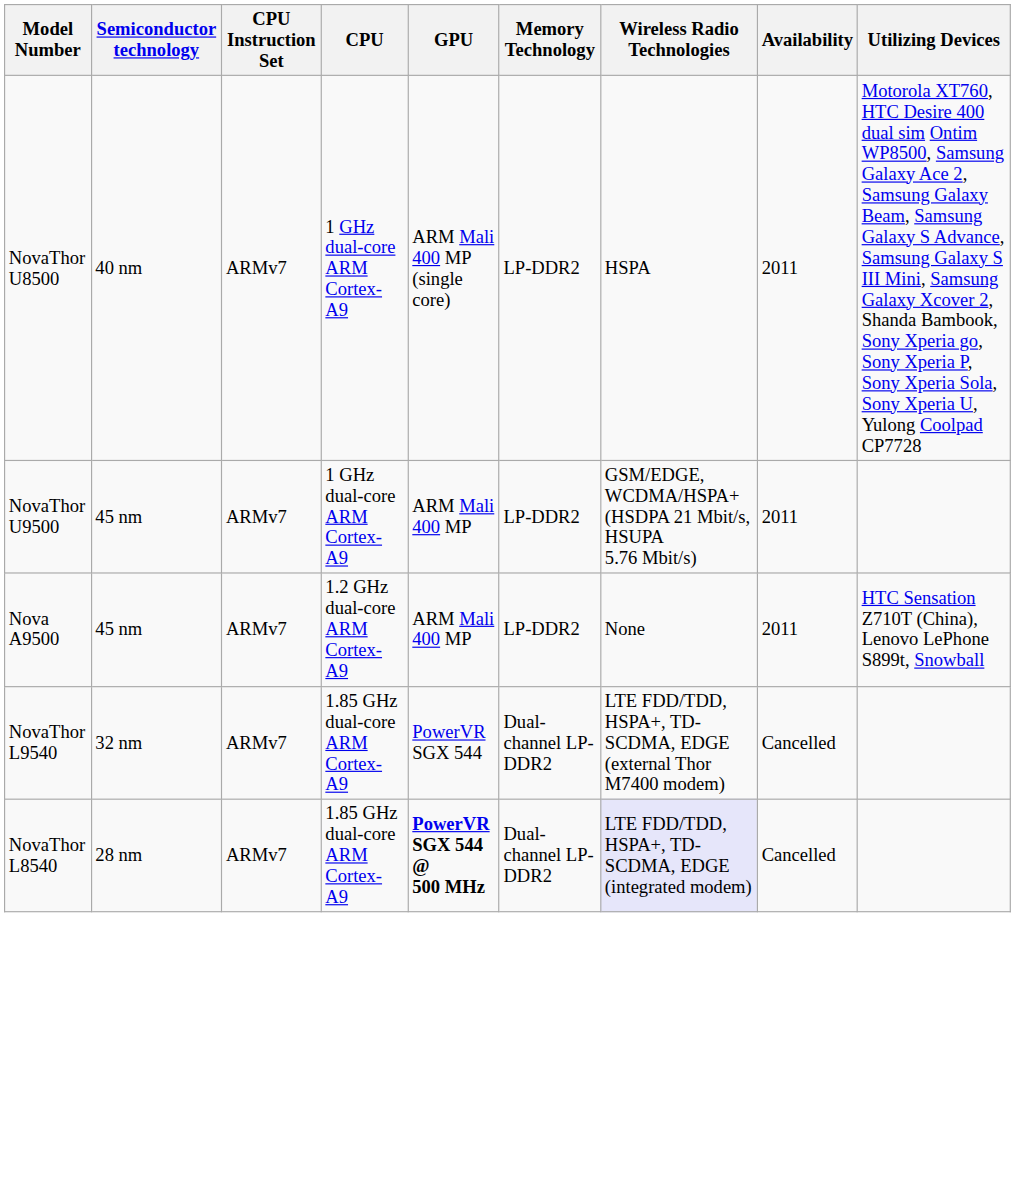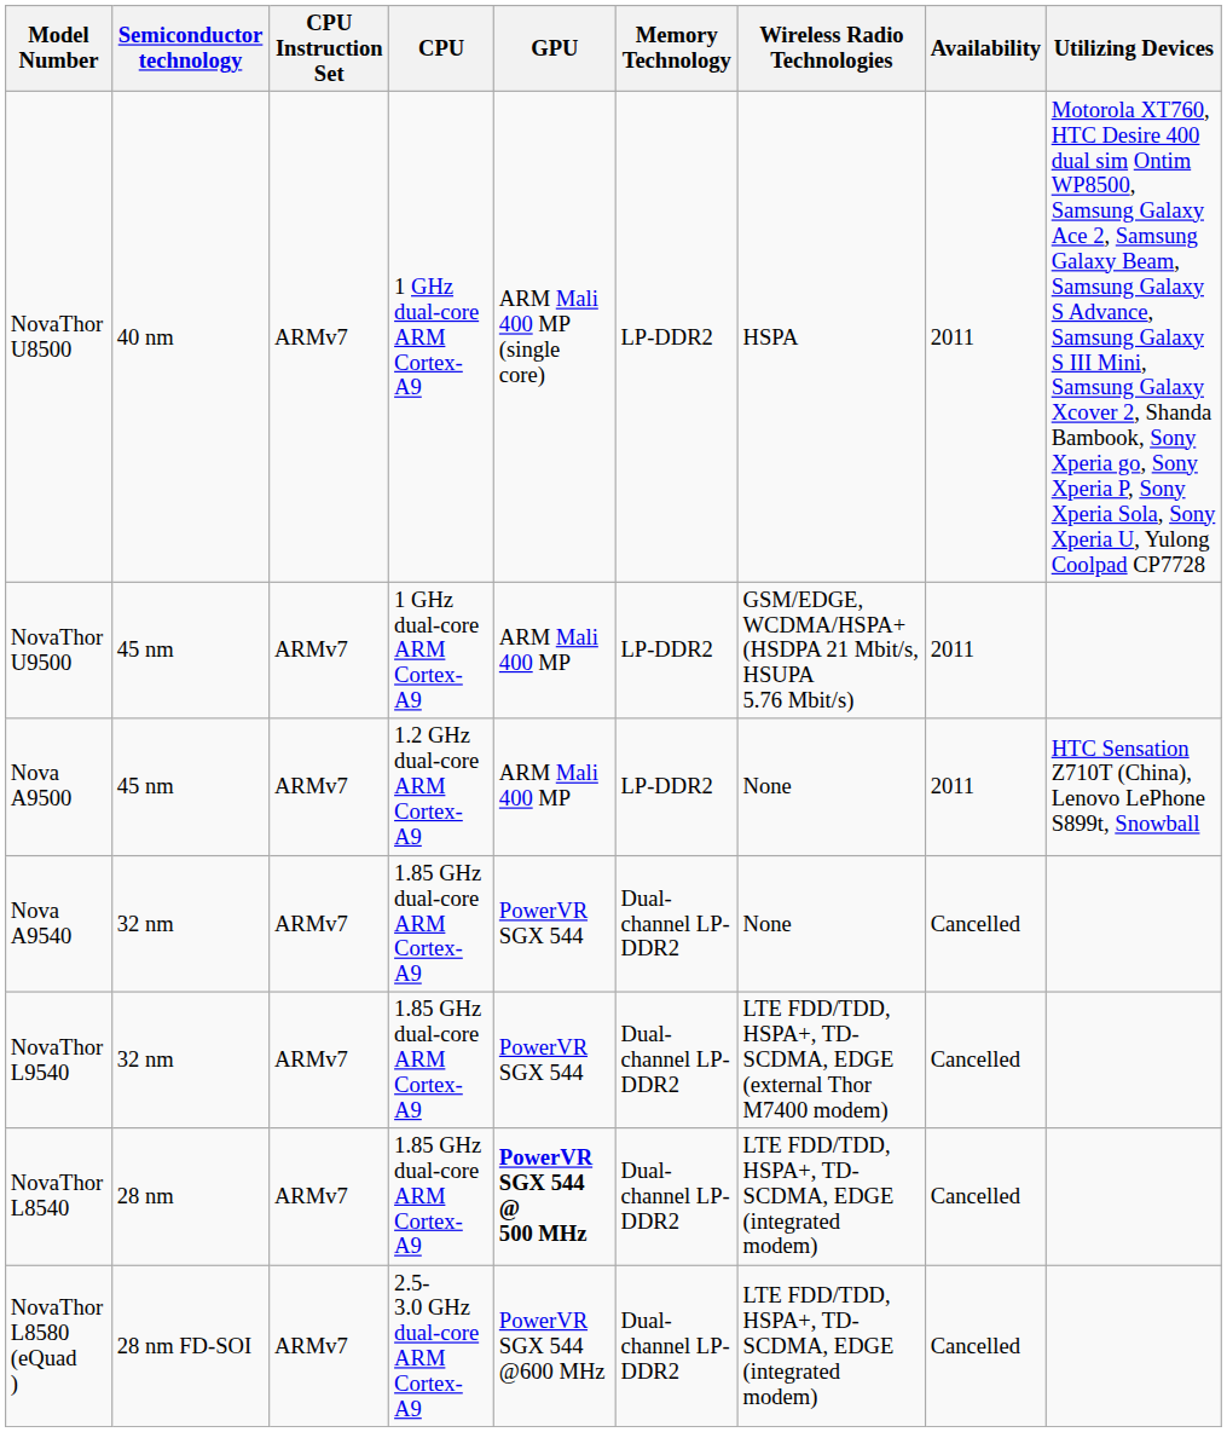 <table class="wikitable">
 <tr>
 <th>Model Number</th>
 <th><a href='#'>Semiconductor technology</a></th>
 <th>CPU Instruction Set</th>
 <th>CPU</th>
 <th>GPU</th>
 <th>Memory Technology</th>
 <th>Wireless Radio Technologies</th>
 <th>Availability</th>
 <th>Utilizing Devices</th>
 </tr>
 <tr>
 <td>NovaThor U8500</td>
 <td>40 nm</td>
 <td>ARMv7</td>
 <td>1 <a href='#'>GHz</a> <a href='#'>dual-core</a> <a href='#'>ARM Cortex-A9</a></td>
 <td>ARM <a href='#'>Mali 400</a> MP (single core)</td>
 <td>LP-DDR2</td>
 <td>HSPA</td>
 <td>2011</td>
 <td><a href='#'>Motorola XT760</a>, <a href='#'>HTC Desire 400 dual sim</a> <a href='#'>Ontim WP8500</a>, <a href='#'>Samsung Galaxy Ace 2</a>, <a href='#'>Samsung Galaxy Beam</a>, <a href='#'>Samsung Galaxy S Advance</a>, <a href='#'>Samsung Galaxy S III Mini</a>, <a href='#'>Samsung Galaxy Xcover 2</a>, Shanda Bambook, <a href='#'>Sony Xperia go</a>, <a href='#'>Sony Xperia P</a>, <a href='#'>Sony Xperia Sola</a>, <a href='#'>Sony Xperia U</a>, Yulong <a href='#'>Coolpad</a> CP7728</td>
 </tr>
 <tr>
 <td>NovaThor U9500</td>
 <td>45 nm</td>
 <td>ARMv7</td>
 <td>1 GHz dual-core <a href='#'>ARM Cortex-A9</a></td>
 <td>ARM <a href='#'>Mali 400</a> MP</td>
 <td>LP-DDR2</td>
 <td>GSM/EDGE, WCDMA/HSPA+ (HSDPA 21 Mbit/s, HSUPA 5.76 Mbit/s)</td>
 <td>2011</td>
 <td></td>
 </tr>
 <tr>
 <td>Nova A9500</td>
 <td>45 nm</td>
 <td>ARMv7</td>
 <td>1.2 GHz dual-core <a href='#'>ARM Cortex-A9</a></td>
 <td>ARM <a href='#'>Mali 400</a> MP</td>
 <td>LP-DDR2</td>
 <td>None</td>
 <td>2011</td>
 <td><a href='#'>HTC Sensation</a> Z710T (China), Lenovo LePhone S899t, <a href='#'>Snowball</a></td>
 </tr>
 <tr>
+<td>Nova A9540</td>
+<td>32 nm</td>
+<td>ARMv7</td>
+<td>1.85 GHz dual-core <a href='#'>ARM Cortex-A9</a></td>
+<td><a href='#'>PowerVR</a> SGX 544</td>
+<td>Dual-channel LP-DDR2</td>
+<td>None</td>
+<td>Cancelled</td>
+<td></td>
+</tr>
+<tr>
 <td>NovaThor L9540</td>
 <td>32 nm</td>
 <td>ARMv7</td>
 <td>1.85 GHz dual-core <a href='#'>ARM Cortex-A9</a></td>
 <td><a href='#'>PowerVR</a> SGX 544</td>
 <td>Dual-channel LP-DDR2</td>
 <td>LTE FDD/TDD, HSPA+, TD-SCDMA, EDGE (external Thor M7400 modem)</td>
 <td>Cancelled</td>
 <td></td>
 </tr>
 <tr>
 <td>NovaThor L8540</td>
 <td>28 nm</td>
 <td>ARMv7</td>
 <td>1.85 GHz dual-core <a href='#'>ARM Cortex-A9</a></td>
 <td><strong><a href='#'>PowerVR</a> SGX 544 @ 500 MHz</strong></td>
 <td>Dual-channel LP-DDR2</td>
-<td style="background: lavender;">LTE FDD/TDD, HSPA+, TD-SCDMA, EDGE (integrated modem)</td>
+<td>LTE FDD/TDD, HSPA+, TD-SCDMA, EDGE (integrated modem)</td>
+<td>Cancelled</td>
+<td></td>
+</tr>
+<tr>
+<td>NovaThor L8580 (eQuad<br>)</td>
+<td>28 nm FD-SOI</td>
+<td>ARMv7</td>
+<td>2.5-3.0 GHz <a href='#'>dual-core</a> <a href='#'>ARM Cortex-A9</a></td>
+<td><a href='#'>PowerVR</a> SGX 544 @600 MHz</td>
+<td>Dual-channel LP-DDR2</td>
+<td>LTE FDD/TDD, HSPA+, TD-SCDMA, EDGE (integrated modem)</td>
 <td>Cancelled</td>
 <td></td>
 </tr>
 </table>
